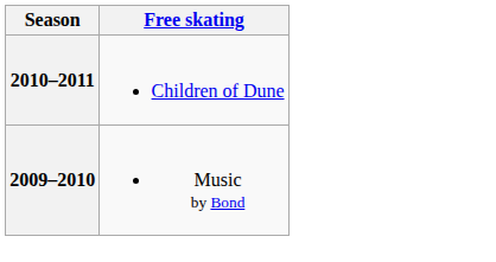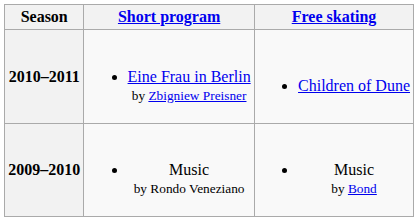 <table class="wikitable" style="text-align:center">
 <tr>
 <th>Season</th>
+<th><a href='#'>Short program</a></th>
 <th><a href='#'>Free skating</a></th>
 </tr>
 <tr>
 <th>2010–2011 <br> </th>
+<td><br><ul><li><a href='#'>Eine Frau in Berlin</a> <br><small> by <a href='#'>Zbigniew Preisner</a> </small></li></ul></td>
 <td><br><ul><li><a href='#'>Children of Dune</a></li></ul></td>
 </tr>
 <tr>
 <th>2009–2010 <br> </th>
+<td><br><ul><li>Music <br><small> by Rondo Veneziano </small></li></ul></td>
 <td><br><ul><li>Music <br><small> by <a href='#'>Bond</a> </small></li></ul></td>
 </tr>
 </table>
